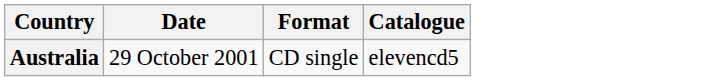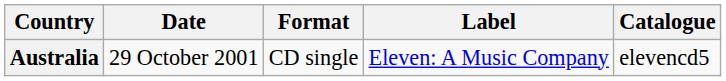 <table class="wikitable plainrowheaders"\>
 <tr>
 <th scope="col">Country</th>
 <th scope="col">Date</th>
 <th scope="col">Format</th>
+<th scope="col">Label</th>
 <th scope="col">Catalogue</th>
 </tr>
 <tr>
 <th scope="row">Australia</th>
 <td>29 October 2001</td>
 <td>CD single</td>
+<td><a href='#'>Eleven: A Music Company</a></td>
 <td>elevencd5</td>
 </tr>
 </table>
